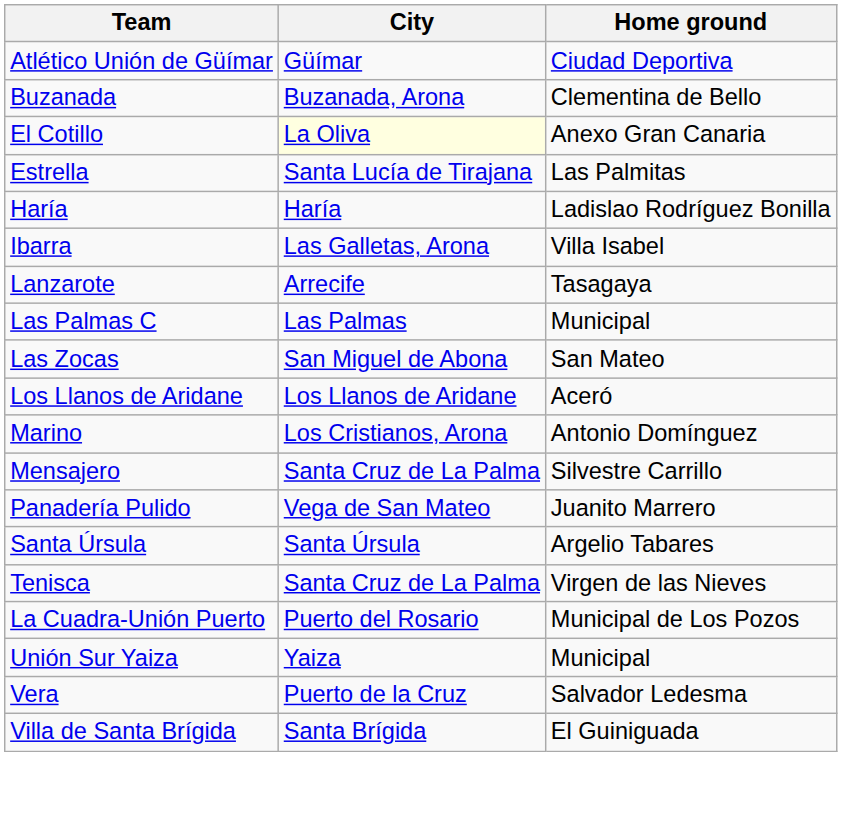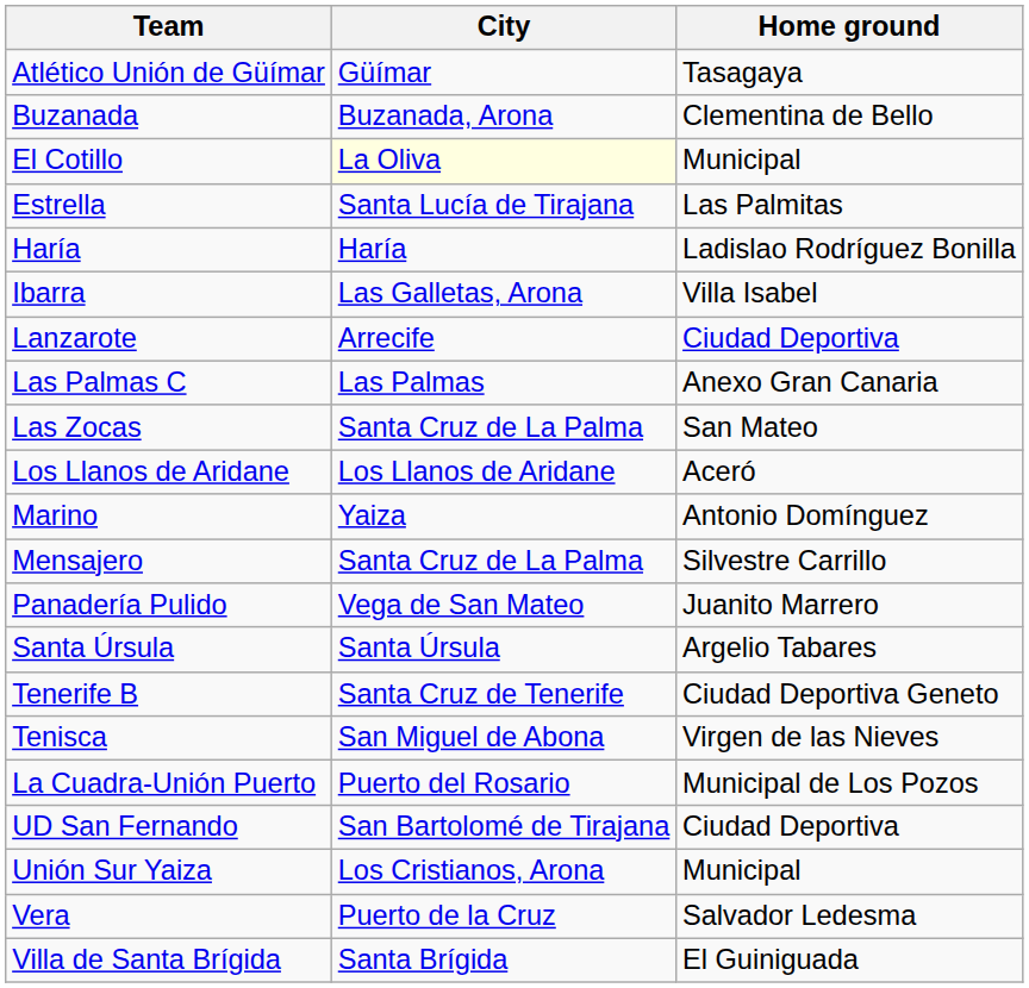 <table class="wikitable sortable">
 <tr>
 <th>Team</th>
 <th>City</th>
 <th>Home ground</th>
 </tr>
 <tr>
 <td><a href='#'>Atlético Unión de Güímar</a></td>
 <td><a href='#'>Güímar</a></td>
-<td><a href='#'>Ciudad Deportiva</a></td>
+<td>Tasagaya</td>
 </tr>
 <tr>
 <td><a href='#'>Buzanada</a></td>
 <td><a href='#'>Buzanada, Arona</a></td>
 <td>Clementina de Bello</td>
 </tr>
 <tr>
 <td><a href='#'>El Cotillo</a></td>
 <td style="background: lightyellow;"><a href='#'>La Oliva</a></td>
-<td>Anexo Gran Canaria</td>
+<td>Municipal</td>
 </tr>
 <tr>
 <td><a href='#'>Estrella</a></td>
 <td><a href='#'>Santa Lucía de Tirajana</a></td>
 <td>Las Palmitas</td>
 </tr>
 <tr>
 <td><a href='#'>Haría</a></td>
 <td><a href='#'>Haría</a></td>
 <td>Ladislao Rodríguez Bonilla</td>
 </tr>
 <tr>
 <td><a href='#'>Ibarra</a></td>
 <td><a href='#'>Las Galletas, Arona</a></td>
 <td>Villa Isabel</td>
 </tr>
 <tr>
 <td><a href='#'>Lanzarote</a></td>
 <td><a href='#'>Arrecife</a></td>
-<td>Tasagaya</td>
+<td><a href='#'>Ciudad Deportiva</a></td>
 </tr>
 <tr>
 <td><a href='#'>Las Palmas C</a></td>
 <td><a href='#'>Las Palmas</a></td>
-<td>Municipal</td>
+<td>Anexo Gran Canaria</td>
 </tr>
 <tr>
 <td><a href='#'>Las Zocas</a></td>
-<td><a href='#'>San Miguel de Abona</a></td>
+<td><a href='#'>Santa Cruz de La Palma</a></td>
 <td>San Mateo</td>
 </tr>
 <tr>
 <td><a href='#'>Los Llanos de Aridane</a></td>
 <td><a href='#'>Los Llanos de Aridane</a></td>
 <td>Aceró</td>
 </tr>
 <tr>
 <td><a href='#'>Marino</a></td>
-<td><a href='#'>Los Cristianos, Arona</a></td>
+<td><a href='#'>Yaiza</a></td>
 <td>Antonio Domínguez</td>
 </tr>
 <tr>
 <td><a href='#'>Mensajero</a></td>
 <td><a href='#'>Santa Cruz de La Palma</a></td>
 <td>Silvestre Carrillo</td>
 </tr>
 <tr>
 <td><a href='#'>Panadería Pulido</a></td>
 <td><a href='#'>Vega de San Mateo</a></td>
 <td>Juanito Marrero</td>
 </tr>
 <tr>
 <td><a href='#'>Santa Úrsula</a></td>
 <td><a href='#'>Santa Úrsula</a></td>
 <td>Argelio Tabares</td>
 </tr>
 <tr>
+<td><a href='#'>Tenerife B</a></td>
+<td><a href='#'>Santa Cruz de Tenerife</a></td>
+<td>Ciudad Deportiva Geneto</td>
+</tr>
+<tr>
 <td><a href='#'>Tenisca</a></td>
-<td><a href='#'>Santa Cruz de La Palma</a></td>
+<td><a href='#'>San Miguel de Abona</a></td>
 <td>Virgen de las Nieves</td>
 </tr>
 <tr>
 <td><a href='#'>La Cuadra-Unión Puerto</a></td>
 <td><a href='#'>Puerto del Rosario</a></td>
 <td>Municipal de Los Pozos</td>
 </tr>
 <tr>
+<td><a href='#'>UD San Fernando</a></td>
+<td><a href='#'>San Bartolomé de Tirajana</a></td>
+<td>Ciudad Deportiva</td>
+</tr>
+<tr>
 <td><a href='#'>Unión Sur Yaiza</a></td>
-<td><a href='#'>Yaiza</a></td>
+<td><a href='#'>Los Cristianos, Arona</a></td>
 <td>Municipal</td>
 </tr>
 <tr>
 <td><a href='#'>Vera</a></td>
 <td><a href='#'>Puerto de la Cruz</a></td>
 <td>Salvador Ledesma</td>
 </tr>
 <tr>
 <td><a href='#'>Villa de Santa Brígida</a></td>
 <td><a href='#'>Santa Brígida</a></td>
 <td>El Guiniguada</td>
 </tr>
 </table>
